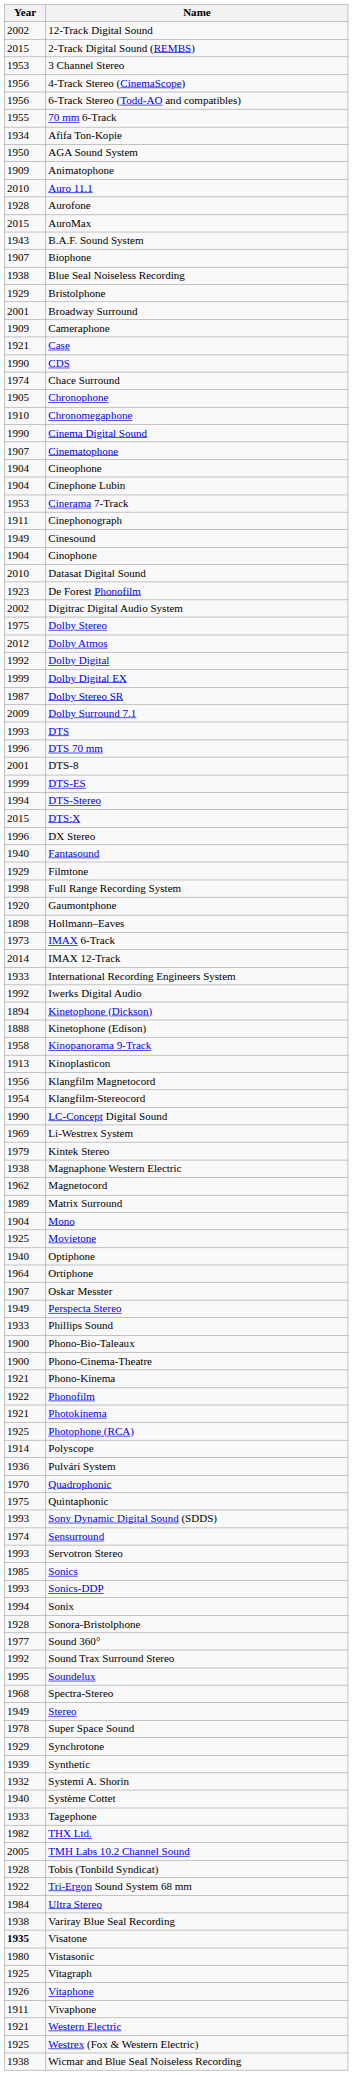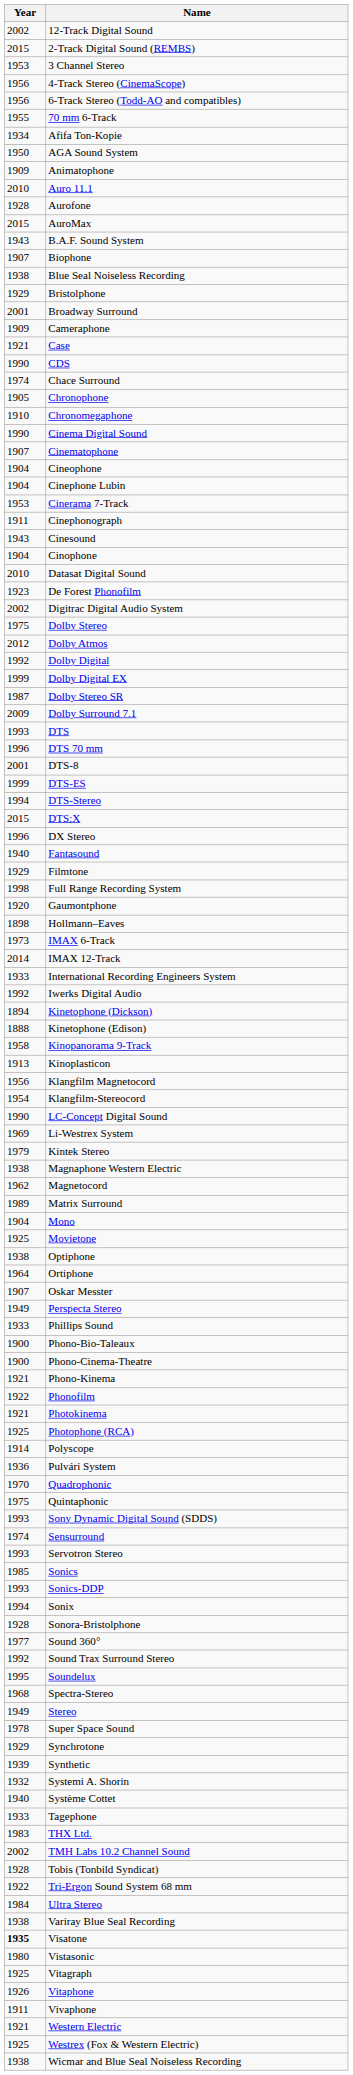 <table class="wikitable sortable" style="width:80%;">
 <tr>
 <th>Year</th>
 <th>Name</th>
 </tr>
 <tr>
 <td>2002</td>
 <td>12-Track Digital Sound</td>
 </tr>
 <tr>
 <td>2015</td>
 <td>2-Track Digital Sound (<a href='#'>REMBS</a>)</td>
 </tr>
 <tr>
 <td>1953</td>
 <td>3 Channel Stereo</td>
 </tr>
 <tr>
 <td>1956</td>
 <td>4-Track Stereo (<a href='#'>CinemaScope</a>)</td>
 </tr>
 <tr>
 <td>1956</td>
 <td>6-Track Stereo (<a href='#'>Todd-AO</a> and compatibles)</td>
 </tr>
 <tr>
 <td>1955</td>
 <td><a href='#'>70 mm</a> 6-Track</td>
 </tr>
 <tr>
 <td>1934</td>
 <td>Afifa Ton-Kopie</td>
 </tr>
 <tr>
 <td>1950</td>
 <td>AGA Sound System</td>
 </tr>
 <tr>
 <td>1909</td>
 <td>Animatophone</td>
 </tr>
 <tr>
 <td>2010</td>
 <td><a href='#'>Auro 11.1</a></td>
 </tr>
 <tr>
 <td>1928</td>
 <td>Aurofone</td>
 </tr>
 <tr>
 <td>2015</td>
 <td>AuroMax</td>
 </tr>
 <tr>
 <td>1943</td>
 <td>B.A.F. Sound System</td>
 </tr>
 <tr>
 <td>1907</td>
 <td>Biophone</td>
 </tr>
 <tr>
 <td>1938</td>
 <td>Blue Seal Noiseless Recording</td>
 </tr>
 <tr>
 <td>1929</td>
 <td>Bristolphone</td>
 </tr>
 <tr>
 <td>2001</td>
 <td>Broadway Surround</td>
 </tr>
 <tr>
 <td>1909</td>
 <td>Cameraphone</td>
 </tr>
 <tr>
 <td>1921</td>
 <td><a href='#'>Case</a></td>
 </tr>
 <tr>
 <td>1990</td>
 <td><a href='#'>CDS</a></td>
 </tr>
 <tr>
 <td>1974</td>
 <td>Chace Surround</td>
 </tr>
 <tr>
 <td>1905</td>
 <td><a href='#'>Chronophone</a></td>
 </tr>
 <tr>
 <td>1910</td>
 <td><a href='#'>Chronomegaphone</a></td>
 </tr>
 <tr>
 <td>1990</td>
 <td><a href='#'>Cinema Digital Sound</a></td>
 </tr>
 <tr>
 <td>1907</td>
 <td><a href='#'>Cinematophone</a></td>
 </tr>
 <tr>
 <td>1904</td>
 <td>Cineophone</td>
 </tr>
 <tr>
 <td>1904</td>
 <td>Cinephone Lubin</td>
 </tr>
 <tr>
 <td>1953</td>
 <td><a href='#'>Cinerama</a> 7-Track</td>
 </tr>
 <tr>
 <td>1911</td>
 <td>Cinephonograph</td>
 </tr>
 <tr>
-<td>1949</td>
+<td>1943</td>
 <td>Cinesound</td>
 </tr>
 <tr>
 <td>1904</td>
 <td>Cinophone</td>
 </tr>
 <tr>
 <td>2010</td>
 <td>Datasat Digital Sound</td>
 </tr>
 <tr>
 <td>1923</td>
 <td>De Forest <a href='#'>Phonofilm</a></td>
 </tr>
 <tr>
 <td>2002</td>
 <td>Digitrac Digital Audio System</td>
 </tr>
 <tr>
 <td>1975</td>
 <td><a href='#'>Dolby Stereo</a></td>
 </tr>
 <tr>
 <td>2012</td>
 <td><a href='#'>Dolby Atmos</a></td>
 </tr>
 <tr>
 <td>1992</td>
 <td><a href='#'>Dolby Digital</a></td>
 </tr>
 <tr>
 <td>1999</td>
 <td><a href='#'>Dolby Digital EX</a></td>
 </tr>
 <tr>
 <td>1987</td>
 <td><a href='#'>Dolby Stereo SR</a></td>
 </tr>
 <tr>
 <td>2009</td>
 <td><a href='#'>Dolby Surround 7.1</a></td>
 </tr>
 <tr>
 <td>1993</td>
 <td><a href='#'>DTS</a></td>
 </tr>
 <tr>
 <td>1996</td>
 <td><a href='#'>DTS 70 mm</a></td>
 </tr>
 <tr>
 <td>2001</td>
 <td>DTS-8</td>
 </tr>
 <tr>
 <td>1999</td>
 <td><a href='#'>DTS-ES</a></td>
 </tr>
 <tr>
 <td>1994</td>
 <td><a href='#'>DTS-Stereo</a></td>
 </tr>
 <tr>
 <td>2015</td>
 <td><a href='#'>DTS:X</a></td>
 </tr>
 <tr>
 <td>1996</td>
 <td>DX Stereo</td>
 </tr>
 <tr>
 <td>1940</td>
 <td><a href='#'>Fantasound</a></td>
 </tr>
 <tr>
 <td>1929</td>
 <td>Filmtone</td>
 </tr>
 <tr>
 <td>1998</td>
 <td>Full Range Recording System</td>
 </tr>
 <tr>
 <td>1920</td>
 <td>Gaumontphone</td>
 </tr>
 <tr>
 <td>1898</td>
 <td>Hollmann–Eaves</td>
 </tr>
 <tr>
 <td>1973</td>
 <td><a href='#'>IMAX</a> 6-Track</td>
 </tr>
 <tr>
 <td>2014</td>
 <td>IMAX 12-Track</td>
 </tr>
 <tr>
 <td>1933</td>
 <td>International Recording Engineers System</td>
 </tr>
 <tr>
 <td>1992</td>
 <td>Iwerks Digital Audio</td>
 </tr>
 <tr>
 <td>1894</td>
 <td><a href='#'>Kinetophone (Dickson)</a></td>
 </tr>
 <tr>
 <td>1888</td>
 <td>Kinetophone (Edison)</td>
 </tr>
 <tr>
 <td>1958</td>
 <td><a href='#'>Kinopanorama 9-Track</a></td>
 </tr>
 <tr>
 <td>1913</td>
 <td>Kinoplasticon</td>
 </tr>
 <tr>
 <td>1956</td>
 <td>Klangfilm Magnetocord</td>
 </tr>
 <tr>
 <td>1954</td>
 <td>Klangfilm-Stereocord</td>
 </tr>
 <tr>
 <td>1990</td>
 <td><a href='#'>LC-Concept</a> Digital Sound</td>
 </tr>
 <tr>
 <td>1969</td>
 <td>Li-Westrex System</td>
 </tr>
 <tr>
 <td>1979</td>
 <td>Kintek Stereo</td>
 </tr>
 <tr>
 <td>1938</td>
 <td>Magnaphone Western Electric</td>
 </tr>
 <tr>
 <td>1962</td>
 <td>Magnetocord</td>
 </tr>
 <tr>
 <td>1989</td>
 <td>Matrix Surround</td>
 </tr>
 <tr>
 <td>1904</td>
 <td><a href='#'>Mono</a></td>
 </tr>
 <tr>
 <td>1925</td>
 <td><a href='#'>Movietone</a></td>
 </tr>
 <tr>
-<td>1940</td>
+<td>1938</td>
 <td>Optiphone</td>
 </tr>
 <tr>
 <td>1964</td>
 <td>Ortiphone</td>
 </tr>
 <tr>
 <td>1907</td>
 <td>Oskar Messter</td>
 </tr>
 <tr>
 <td>1949</td>
 <td><a href='#'>Perspecta Stereo</a></td>
 </tr>
 <tr>
 <td>1933</td>
 <td>Phillips Sound</td>
 </tr>
 <tr>
 <td>1900</td>
 <td>Phono-Bio-Taleaux</td>
 </tr>
 <tr>
 <td>1900</td>
 <td>Phono-Cinema-Theatre</td>
 </tr>
 <tr>
 <td>1921</td>
 <td>Phono-Kinema</td>
 </tr>
 <tr>
 <td>1922</td>
 <td><a href='#'>Phonofilm</a></td>
 </tr>
 <tr>
 <td>1921</td>
 <td><a href='#'>Photokinema</a></td>
 </tr>
 <tr>
 <td>1925</td>
 <td><a href='#'>Photophone (RCA)</a></td>
 </tr>
 <tr>
 <td>1914</td>
 <td>Polyscope</td>
 </tr>
 <tr>
 <td>1936</td>
 <td>Pulvári System</td>
 </tr>
 <tr>
 <td>1970</td>
 <td><a href='#'>Quadrophonic</a></td>
 </tr>
 <tr>
 <td>1975</td>
 <td>Quintaphonic</td>
 </tr>
 <tr>
 <td>1993</td>
 <td><a href='#'>Sony Dynamic Digital Sound</a> (SDDS)</td>
 </tr>
 <tr>
 <td>1974</td>
 <td><a href='#'>Sensurround</a></td>
 </tr>
 <tr>
 <td>1993</td>
 <td>Servotron Stereo</td>
 </tr>
 <tr>
 <td>1985</td>
 <td><a href='#'>Sonics</a></td>
 </tr>
 <tr>
 <td>1993</td>
 <td><a href='#'>Sonics-DDP</a></td>
 </tr>
 <tr>
 <td>1994</td>
 <td>Sonix</td>
 </tr>
 <tr>
 <td>1928</td>
 <td>Sonora-Bristolphone</td>
 </tr>
 <tr>
 <td>1977</td>
 <td>Sound 360°</td>
 </tr>
 <tr>
 <td>1992</td>
 <td>Sound Trax Surround Stereo</td>
 </tr>
 <tr>
 <td>1995</td>
 <td><a href='#'>Soundelux</a></td>
 </tr>
 <tr>
 <td>1968</td>
 <td>Spectra-Stereo</td>
 </tr>
 <tr>
 <td>1949</td>
 <td><a href='#'>Stereo</a></td>
 </tr>
 <tr>
 <td>1978</td>
 <td>Super Space Sound</td>
 </tr>
 <tr>
 <td>1929</td>
 <td>Synchrotone</td>
 </tr>
 <tr>
 <td>1939</td>
 <td>Synthetic</td>
 </tr>
 <tr>
 <td>1932</td>
 <td>Systemi A. Shorin</td>
 </tr>
 <tr>
 <td>1940</td>
 <td>Système Cottet</td>
 </tr>
 <tr>
 <td>1933</td>
 <td>Tagephone</td>
 </tr>
 <tr>
-<td>1982</td>
+<td>1983</td>
 <td><a href='#'>THX Ltd.</a></td>
 </tr>
 <tr>
-<td>2005</td>
+<td>2002</td>
 <td><a href='#'>TMH Labs 10.2 Channel Sound</a></td>
 </tr>
 <tr>
 <td>1928</td>
 <td>Tobis (Tonbild Syndicat)</td>
 </tr>
 <tr>
 <td>1922</td>
 <td><a href='#'>Tri-Ergon</a> Sound System 68 mm</td>
 </tr>
 <tr>
 <td>1984</td>
 <td><a href='#'>Ultra Stereo</a></td>
 </tr>
 <tr>
 <td>1938</td>
 <td>Variray Blue Seal Recording</td>
 </tr>
 <tr>
 <td><strong>1935</strong></td>
 <td>Visatone</td>
 </tr>
 <tr>
 <td>1980</td>
 <td>Vistasonic</td>
 </tr>
 <tr>
 <td>1925</td>
 <td>Vitagraph</td>
 </tr>
 <tr>
 <td>1926</td>
 <td><a href='#'>Vitaphone</a></td>
 </tr>
 <tr>
 <td>1911</td>
 <td>Vivaphone</td>
 </tr>
 <tr>
 <td>1921</td>
 <td><a href='#'>Western Electric</a></td>
 </tr>
 <tr>
 <td>1925</td>
 <td><a href='#'>Westrex</a> (Fox & Western Electric)</td>
 </tr>
 <tr>
 <td>1938</td>
 <td>Wicmar and Blue Seal Noiseless Recording</td>
 </tr>
 </table>
